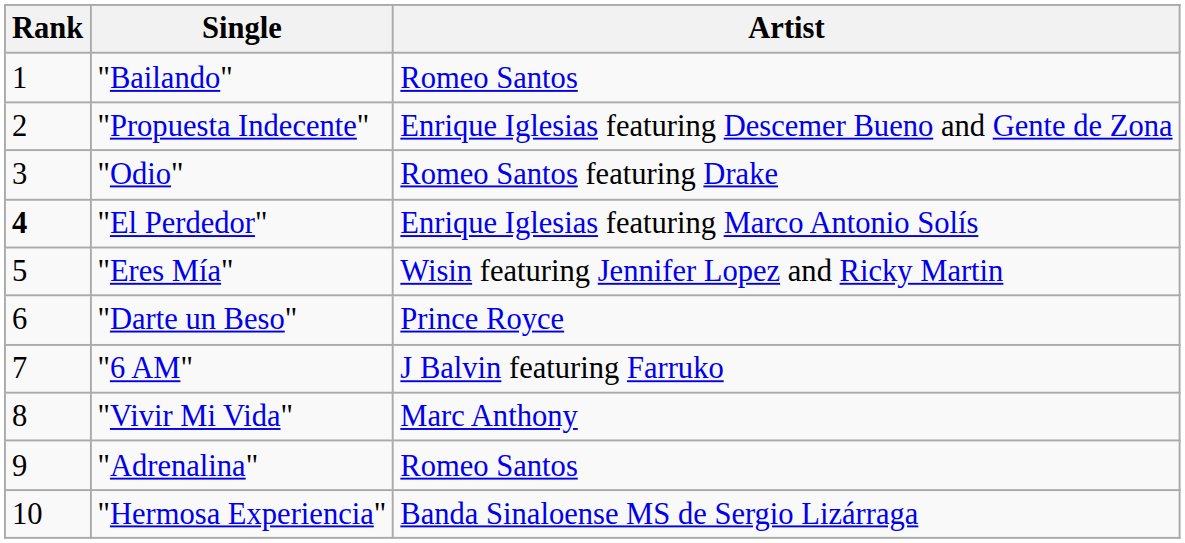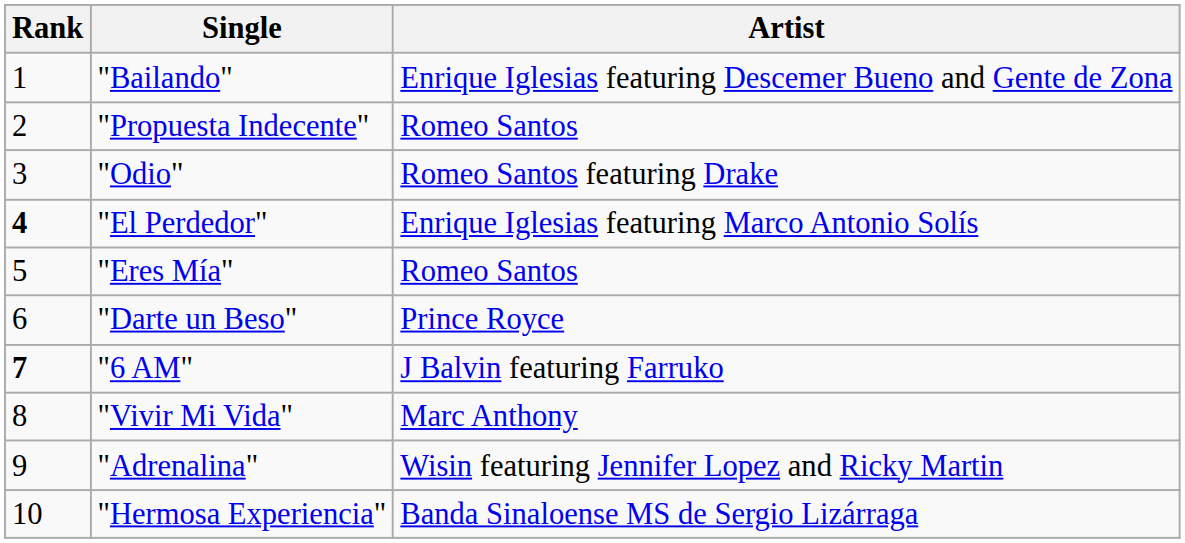 <table class="wikitable sortable">
 <tr>
 <th>Rank</th>
 <th>Single</th>
 <th>Artist</th>
 </tr>
 <tr>
 <td>1</td>
 <td>"<a href='#'>Bailando</a>"</td>
-<td><a href='#'>Romeo Santos</a></td>
+<td><a href='#'>Enrique Iglesias</a> featuring <a href='#'>Descemer Bueno</a> and <a href='#'>Gente de Zona</a></td>
 </tr>
 <tr>
 <td>2</td>
 <td>"<a href='#'>Propuesta Indecente</a>"</td>
-<td><a href='#'>Enrique Iglesias</a> featuring <a href='#'>Descemer Bueno</a> and <a href='#'>Gente de Zona</a></td>
+<td><a href='#'>Romeo Santos</a></td>
 </tr>
 <tr>
 <td>3</td>
 <td>"<a href='#'>Odio</a>"</td>
 <td><a href='#'>Romeo Santos</a> featuring <a href='#'>Drake</a></td>
 </tr>
 <tr>
 <td><strong>4</strong></td>
 <td>"<a href='#'>El Perdedor</a>"</td>
 <td><a href='#'>Enrique Iglesias</a> featuring <a href='#'>Marco Antonio Solís</a></td>
 </tr>
 <tr>
 <td>5</td>
 <td>"<a href='#'>Eres Mía</a>"</td>
-<td><a href='#'>Wisin</a> featuring <a href='#'>Jennifer Lopez</a> and <a href='#'>Ricky Martin</a></td>
+<td><a href='#'>Romeo Santos</a></td>
 </tr>
 <tr>
 <td>6</td>
 <td>"<a href='#'>Darte un Beso</a>"</td>
 <td><a href='#'>Prince Royce</a></td>
 </tr>
 <tr>
-<td>7</td>
+<td><strong>7</strong></td>
 <td>"<a href='#'>6 AM</a>"</td>
 <td><a href='#'>J Balvin</a> featuring <a href='#'>Farruko</a></td>
 </tr>
 <tr>
 <td>8</td>
 <td>"<a href='#'>Vivir Mi Vida</a>"</td>
 <td><a href='#'>Marc Anthony</a></td>
 </tr>
 <tr>
 <td>9</td>
 <td>"<a href='#'>Adrenalina</a>"</td>
-<td><a href='#'>Romeo Santos</a></td>
+<td><a href='#'>Wisin</a> featuring <a href='#'>Jennifer Lopez</a> and <a href='#'>Ricky Martin</a></td>
 </tr>
 <tr>
 <td>10</td>
 <td>"<a href='#'>Hermosa Experiencia</a>"</td>
 <td><a href='#'>Banda Sinaloense MS de Sergio Lizárraga</a></td>
 </tr>
 </table>
